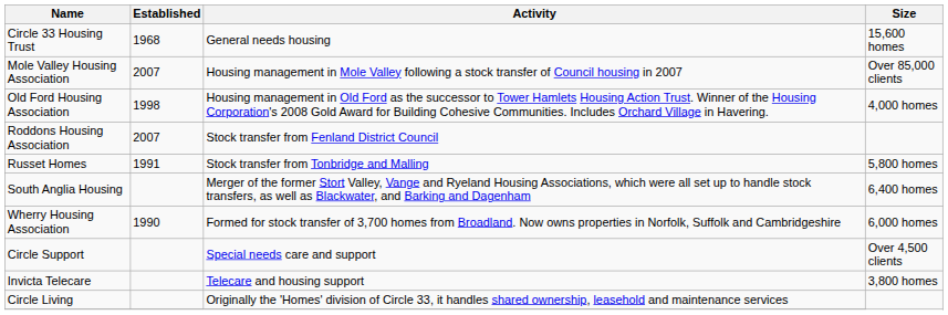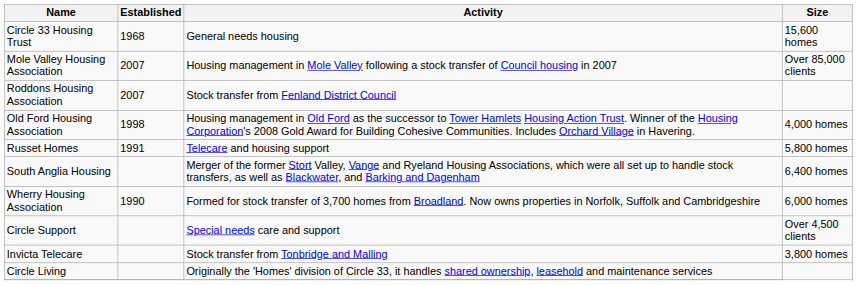 <table class="wikitable" align="center">
 <tr>
 <th>Name</th>
 <th>Established</th>
 <th>Activity</th>
 <th>Size</th>
 </tr>
 <tr>
 <td>Circle 33 Housing Trust</td>
 <td>1968</td>
 <td>General needs housing</td>
 <td>15,600 homes</td>
 </tr>
 <tr>
 <td>Mole Valley Housing Association</td>
 <td>2007</td>
 <td>Housing management in <a href='#'>Mole Valley</a> following a stock transfer of <a href='#'>Council housing</a> in 2007</td>
 <td>Over 85,000 clients</td>
 </tr>
 <tr>
+<td>Roddons Housing Association</td>
+<td>2007</td>
+<td>Stock transfer from <a href='#'>Fenland District Council</a></td>
+<td></td>
+</tr>
+<tr>
 <td>Old Ford Housing Association</td>
 <td>1998</td>
 <td>Housing management in <a href='#'>Old Ford</a> as the successor to <a href='#'>Tower Hamlets</a> <a href='#'>Housing Action Trust</a>. Winner of the <a href='#'>Housing Corporation</a>'s 2008 Gold Award for Building Cohesive Communities. Includes <a href='#'>Orchard Village</a> in Havering.</td>
 <td>4,000 homes</td>
 </tr>
 <tr>
-<td>Roddons Housing Association</td>
-<td>2007</td>
-<td>Stock transfer from <a href='#'>Fenland District Council</a></td>
-<td></td>
-</tr>
-<tr>
 <td>Russet Homes</td>
 <td>1991</td>
-<td>Stock transfer from <a href='#'>Tonbridge and Malling</a></td>
+<td><a href='#'>Telecare</a> and housing support</td>
 <td>5,800 homes</td>
 </tr>
 <tr>
 <td>South Anglia Housing</td>
 <td></td>
 <td>Merger of the former <a href='#'>Stort</a> Valley, <a href='#'>Vange</a> and Ryeland Housing Associations, which were all set up to handle stock transfers, as well as <a href='#'>Blackwater</a>, and <a href='#'>Barking and Dagenham</a></td>
 <td>6,400 homes</td>
 </tr>
 <tr>
 <td>Wherry Housing Association</td>
 <td>1990</td>
 <td>Formed for stock transfer of 3,700 homes from <a href='#'>Broadland</a>. Now owns properties in Norfolk, Suffolk and Cambridgeshire</td>
 <td>6,000 homes</td>
 </tr>
 <tr>
 <td>Circle Support</td>
 <td></td>
 <td><a href='#'>Special needs</a> care and support</td>
 <td>Over 4,500 clients</td>
 </tr>
 <tr>
 <td>Invicta Telecare</td>
 <td></td>
-<td><a href='#'>Telecare</a> and housing support</td>
+<td>Stock transfer from <a href='#'>Tonbridge and Malling</a></td>
 <td>3,800 homes</td>
 </tr>
 <tr>
 <td>Circle Living</td>
 <td></td>
 <td>Originally the 'Homes' division of Circle 33, it handles <a href='#'>shared ownership</a>, <a href='#'>leasehold</a> and maintenance services</td>
 </tr>
 <tr>
 </tr>
 </table>
